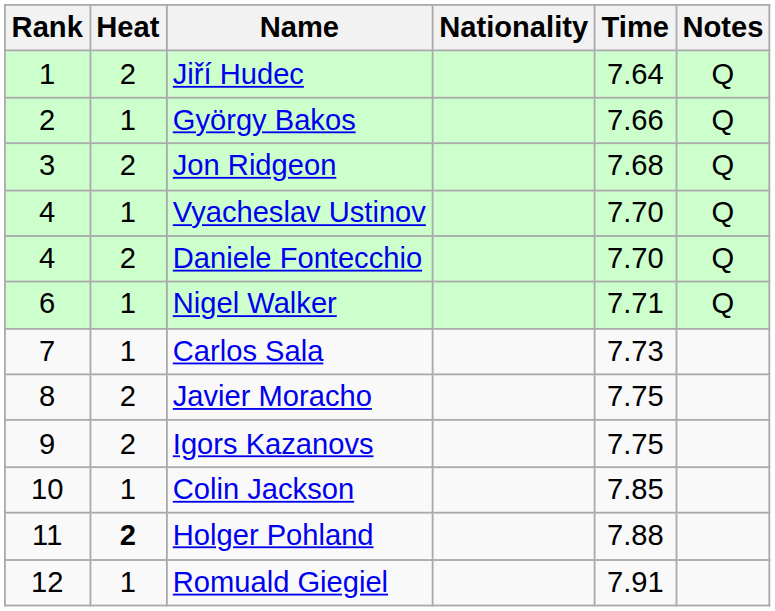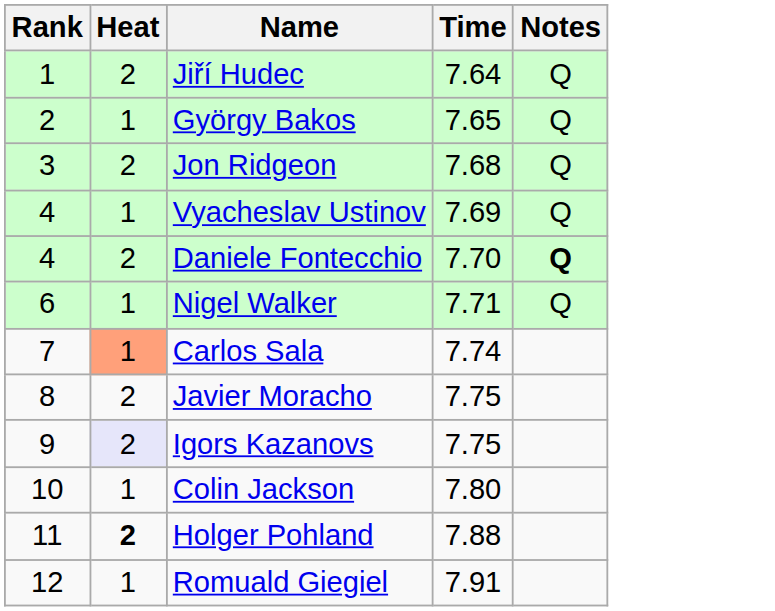 <table class="wikitable sortable" style="text-align:center">
 <tr>
 <th>Rank</th>
 <th>Heat</th>
 <th>Name</th>
-<th>Nationality</th>
 <th>Time</th>
 <th>Notes</th>
 </tr>
 <tr bgcolor=ccffcc>
 <td>1</td>
 <td>2</td>
 <td align="left"><a href='#'>Jiří Hudec</a></td>
-<td align=left></td>
 <td>7.64</td>
 <td>Q</td>
 </tr>
 <tr bgcolor=ccffcc>
 <td>2</td>
 <td>1</td>
 <td align="left"><a href='#'>György Bakos</a></td>
-<td align=left></td>
-<td>7.66</td>
+<td>7.65</td>
 <td>Q</td>
 </tr>
 <tr bgcolor=ccffcc>
 <td>3</td>
 <td>2</td>
 <td align="left"><a href='#'>Jon Ridgeon</a></td>
-<td align=left></td>
 <td>7.68</td>
 <td>Q</td>
 </tr>
 <tr bgcolor=ccffcc>
 <td>4</td>
 <td>1</td>
 <td align="left"><a href='#'>Vyacheslav Ustinov</a></td>
-<td align=left></td>
-<td>7.70</td>
+<td>7.69</td>
 <td>Q</td>
 </tr>
 <tr bgcolor=ccffcc>
 <td>4</td>
 <td>2</td>
 <td align="left"><a href='#'>Daniele Fontecchio</a></td>
-<td align=left></td>
 <td>7.70</td>
-<td>Q</td>
+<td><strong>Q</strong></td>
 </tr>
 <tr bgcolor=ccffcc>
 <td>6</td>
 <td>1</td>
 <td align="left"><a href='#'>Nigel Walker</a></td>
-<td align=left></td>
 <td>7.71</td>
 <td>Q</td>
 </tr>
 <tr>
 <td>7</td>
-<td>1</td>
+<td style="background: lightsalmon;">1</td>
 <td align="left"><a href='#'>Carlos Sala</a></td>
-<td align=left></td>
-<td>7.73</td>
+<td>7.74</td>
 <td></td>
 </tr>
 <tr>
 <td>8</td>
 <td>2</td>
 <td align="left"><a href='#'>Javier Moracho</a></td>
-<td align=left></td>
 <td>7.75</td>
 <td></td>
 </tr>
 <tr>
 <td>9</td>
-<td>2</td>
+<td style="background: lavender;">2</td>
 <td align="left"><a href='#'>Igors Kazanovs</a></td>
-<td align=left></td>
 <td>7.75</td>
 <td></td>
 </tr>
 <tr>
 <td>10</td>
 <td>1</td>
 <td align="left"><a href='#'>Colin Jackson</a></td>
-<td align=left></td>
-<td>7.85</td>
+<td>7.80</td>
 <td></td>
 </tr>
 <tr>
 <td>11</td>
 <td><strong>2</strong></td>
 <td align="left"><a href='#'>Holger Pohland</a></td>
-<td align=left></td>
 <td>7.88</td>
 <td></td>
 </tr>
 <tr>
 <td>12</td>
 <td>1</td>
 <td align="left"><a href='#'>Romuald Giegiel</a></td>
-<td align=left></td>
 <td>7.91</td>
 <td></td>
 </tr>
 </table>
